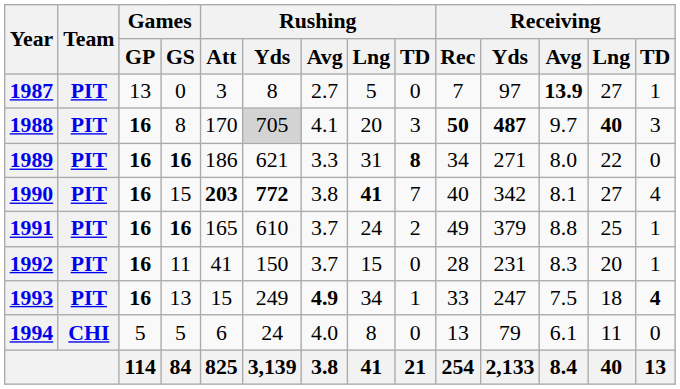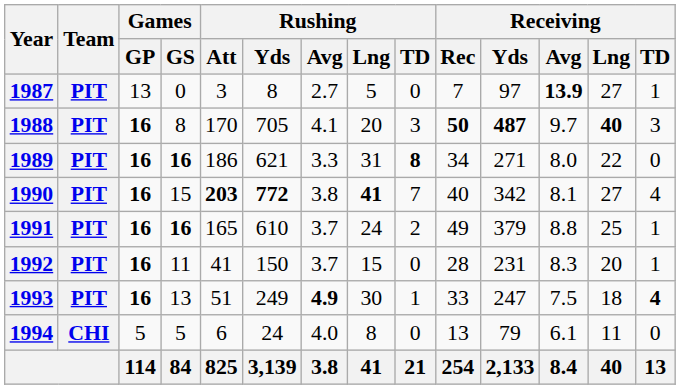 <table class="wikitable" style="text-align:center;">
 <tr>
 <th rowspan="2">Year</th>
 <th rowspan="2">Team</th>
 <th colspan="2">Games</th>
 <th colspan="5">Rushing</th>
 <th colspan="5">Receiving</th>
 </tr>
 <tr>
 <th>GP</th>
 <th>GS</th>
 <th>Att</th>
 <th>Yds</th>
 <th>Avg</th>
 <th>Lng</th>
 <th>TD</th>
 <th>Rec</th>
 <th>Yds</th>
 <th>Avg</th>
 <th>Lng</th>
 <th>TD</th>
 </tr>
 <tr>
 <th><a href='#'>1987</a></th>
 <th><a href='#'>PIT</a></th>
 <td>13</td>
 <td>0</td>
 <td>3</td>
 <td>8</td>
 <td>2.7</td>
 <td>5</td>
 <td>0</td>
 <td>7</td>
 <td>97</td>
 <td><strong>13.9</strong></td>
 <td>27</td>
 <td>1</td>
 </tr>
 <tr>
 <th><a href='#'>1988</a></th>
 <th><a href='#'>PIT</a></th>
 <td><strong>16</strong></td>
 <td>8</td>
 <td>170</td>
-<td style="background: lightgrey;">705</td>
+<td>705</td>
 <td>4.1</td>
 <td>20</td>
 <td>3</td>
 <td><strong>50</strong></td>
 <td><strong>487</strong></td>
 <td>9.7</td>
 <td><strong>40</strong></td>
 <td>3</td>
 </tr>
 <tr>
 <th><a href='#'>1989</a></th>
 <th><a href='#'>PIT</a></th>
 <td><strong>16</strong></td>
 <td><strong>16</strong></td>
 <td>186</td>
 <td>621</td>
 <td>3.3</td>
 <td>31</td>
 <td><strong>8</strong></td>
 <td>34</td>
 <td>271</td>
 <td>8.0</td>
 <td>22</td>
 <td>0</td>
 </tr>
 <tr>
 <th><a href='#'>1990</a></th>
 <th><a href='#'>PIT</a></th>
 <td><strong>16</strong></td>
 <td>15</td>
 <td><strong>203</strong></td>
 <td><strong>772</strong></td>
 <td>3.8</td>
 <td><strong>41</strong></td>
 <td>7</td>
 <td>40</td>
 <td>342</td>
 <td>8.1</td>
 <td>27</td>
 <td>4</td>
 </tr>
 <tr>
 <th><a href='#'>1991</a></th>
 <th><a href='#'>PIT</a></th>
 <td><strong>16</strong></td>
 <td><strong>16</strong></td>
 <td>165</td>
 <td>610</td>
 <td>3.7</td>
 <td>24</td>
 <td>2</td>
 <td>49</td>
 <td>379</td>
 <td>8.8</td>
 <td>25</td>
 <td>1</td>
 </tr>
 <tr>
 <th><a href='#'>1992</a></th>
 <th><a href='#'>PIT</a></th>
 <td><strong>16</strong></td>
 <td>11</td>
 <td>41</td>
 <td>150</td>
 <td>3.7</td>
 <td>15</td>
 <td>0</td>
 <td>28</td>
 <td>231</td>
 <td>8.3</td>
 <td>20</td>
 <td>1</td>
 </tr>
 <tr>
 <th><a href='#'>1993</a></th>
 <th><a href='#'>PIT</a></th>
 <td><strong>16</strong></td>
 <td>13</td>
-<td>15</td>
+<td>51</td>
 <td>249</td>
 <td><strong>4.9</strong></td>
-<td>34</td>
+<td>30</td>
 <td>1</td>
 <td>33</td>
 <td>247</td>
 <td>7.5</td>
 <td>18</td>
 <td><strong>4</strong></td>
 </tr>
 <tr>
 <th><a href='#'>1994</a></th>
 <th><a href='#'>CHI</a></th>
 <td>5</td>
 <td>5</td>
 <td>6</td>
 <td>24</td>
 <td>4.0</td>
 <td>8</td>
 <td>0</td>
 <td>13</td>
 <td>79</td>
 <td>6.1</td>
 <td>11</td>
 <td>0</td>
 </tr>
 <tr>
 <th colspan="2"></th>
 <th>114</th>
 <th>84</th>
 <th>825</th>
 <th>3,139</th>
 <th>3.8</th>
 <th>41</th>
 <th>21</th>
 <th>254</th>
 <th>2,133</th>
 <th>8.4</th>
 <th>40</th>
 <th>13</th>
 </tr>
 </table>
